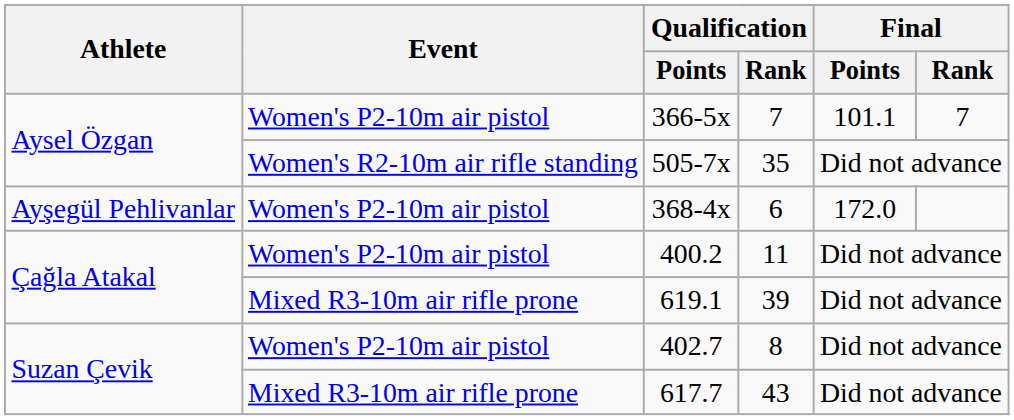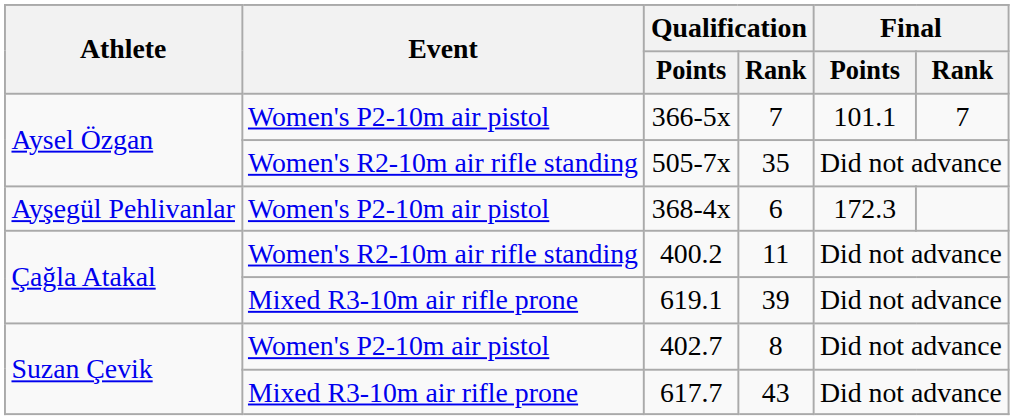 <table class="wikitable" style="font-size:90%">
 <tr>
 <th rowspan="2">Athlete</th>
 <th rowspan="2">Event</th>
 <th colspan=2>Qualification</th>
 <th colspan=2>Final</th>
 </tr>
 <tr style="font-size:95%">
 <th>Points</th>
 <th>Rank</th>
 <th>Points</th>
 <th>Rank</th>
 </tr>
 <tr align=center>
 <td align=left rowspan=2><a href='#'>Aysel Özgan</a></td>
 <td align=left><a href='#'>Women's P2-10m air pistol</a></td>
 <td>366-5x</td>
 <td>7</td>
 <td>101.1</td>
 <td>7</td>
 </tr>
 <tr align=center>
 <td align=left><a href='#'>Women's R2-10m air rifle standing</a></td>
 <td>505-7x</td>
 <td>35</td>
 <td colspan=2>Did not advance</td>
 </tr>
 <tr align=center>
 <td align=left><a href='#'>Ayşegül Pehlivanlar</a></td>
 <td align=left><a href='#'>Women's P2-10m air pistol</a></td>
 <td>368-4x</td>
 <td>6</td>
-<td>172.0</td>
+<td>172.3</td>
 <td></td>
 </tr>
 <tr align=center>
 <td align=left rowspan=2><a href='#'>Çağla Atakal</a></td>
-<td align=left><a href='#'>Women's P2-10m air pistol</a></td>
+<td align=left><a href='#'>Women's R2-10m air rifle standing</a></td>
 <td>400.2</td>
 <td>11</td>
 <td colspan=2>Did not advance</td>
 </tr>
 <tr align=center>
 <td align=left><a href='#'>Mixed R3-10m air rifle prone</a></td>
 <td>619.1</td>
 <td>39</td>
 <td colspan=2>Did not advance</td>
 </tr>
 <tr align=center>
 <td align=left rowspan=2><a href='#'>Suzan Çevik</a></td>
 <td align=left><a href='#'>Women's P2-10m air pistol</a></td>
 <td>402.7</td>
 <td>8</td>
 <td colspan=2>Did not advance</td>
 </tr>
 <tr align=center>
 <td align=left><a href='#'>Mixed R3-10m air rifle prone</a></td>
 <td>617.7</td>
 <td>43</td>
 <td colspan=2>Did not advance</td>
 </tr>
 </table>
